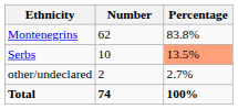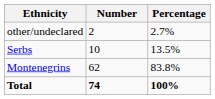 <table class="wikitable">
 <tr>
 <th width="100px">Ethnicity</th>
 <th width="80px">Number</th>
 <th width="80px">Percentage</th>
 </tr>
 <tr>
-<td><a href='#'>Montenegrins</a></td>
-<td>62</td>
-<td>83.8%</td>
+<td>other/undeclared</td>
+<td>2</td>
+<td>2.7%</td>
 </tr>
 <tr>
 <td><a href='#'>Serbs</a></td>
 <td>10</td>
-<td style="background: lightsalmon;">13.5%</td>
+<td>13.5%</td>
 </tr>
 <tr>
-<td>other/undeclared</td>
-<td>2</td>
-<td>2.7%</td>
+<td><a href='#'>Montenegrins</a></td>
+<td>62</td>
+<td>83.8%</td>
 </tr>
 <tr>
 <td><strong>Total</strong></td>
 <td><strong>74</strong></td>
 <td><strong>100%</strong></td>
 </tr>
 </table>
